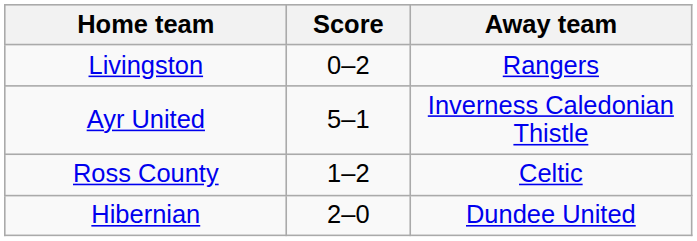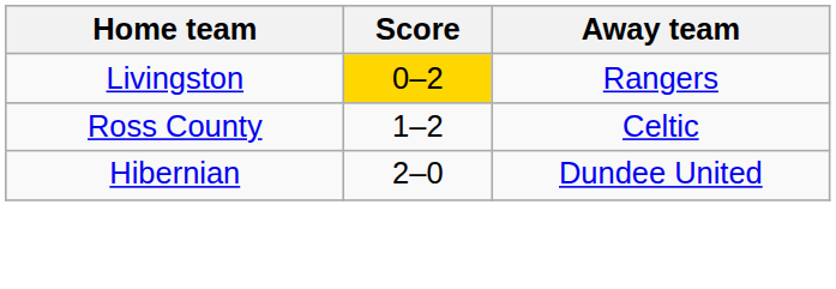 <table class="wikitable" style="text-align: center">
 <tr>
 <th width=170>Home team</th>
 <th width=70>Score</th>
 <th width=170>Away team</th>
 </tr>
 <tr>
 <td><a href='#'>Livingston</a></td>
-<td>0–2</td>
+<td style="background: gold;">0–2</td>
 <td><a href='#'>Rangers</a></td>
-</tr>
-<tr>
-<td><a href='#'>Ayr United</a></td>
-<td>5–1</td>
-<td><a href='#'>Inverness Caledonian Thistle</a></td>
 </tr>
 <tr>
 <td><a href='#'>Ross County</a></td>
 <td>1–2</td>
 <td><a href='#'>Celtic</a></td>
 </tr>
 <tr>
 <td><a href='#'>Hibernian</a></td>
 <td>2–0</td>
 <td><a href='#'>Dundee United</a></td>
 </tr>
 </table>
